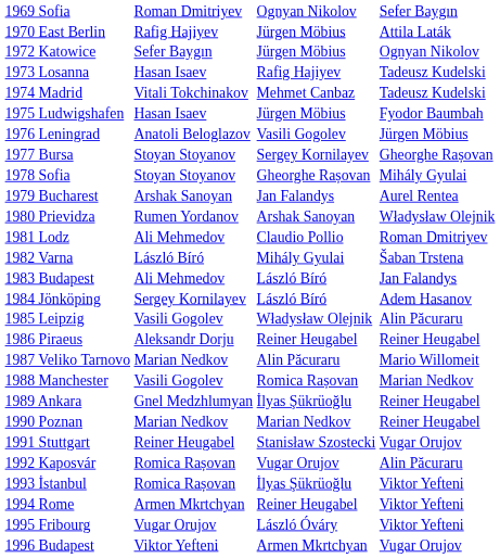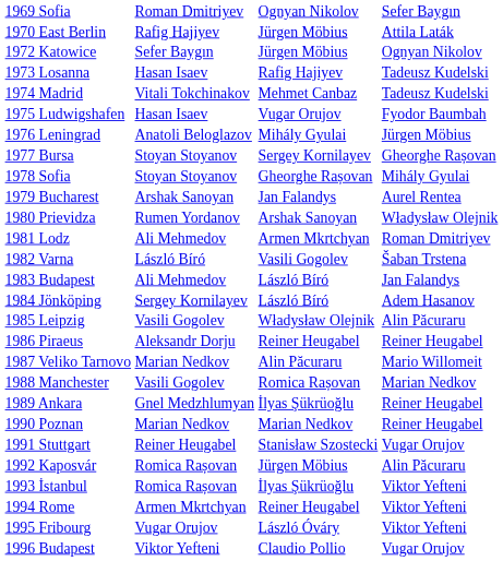 <table>
 <tr>
 <td><a href='#'>1969 Sofia</a></td>
 <td> <a href='#'>Roman Dmitriyev</a></td>
 <td> <a href='#'>Ognyan Nikolov</a></td>
 <td> <a href='#'>Sefer Baygın</a></td>
 </tr>
 <tr>
 <td><a href='#'>1970 East Berlin</a></td>
 <td> <a href='#'>Rafig Hajiyev</a></td>
 <td> <a href='#'>Jürgen Möbius</a></td>
 <td> <a href='#'>Attila Laták</a></td>
 </tr>
 <tr>
 <td><a href='#'>1972 Katowice</a></td>
 <td> <a href='#'>Sefer Baygın</a></td>
 <td> <a href='#'>Jürgen Möbius</a></td>
 <td> <a href='#'>Ognyan Nikolov</a></td>
 </tr>
 <tr>
 <td><a href='#'>1973 Losanna</a></td>
 <td> <a href='#'>Hasan Isaev</a></td>
 <td> <a href='#'>Rafig Hajiyev</a></td>
 <td> <a href='#'>Tadeusz Kudelski</a></td>
 </tr>
 <tr>
 <td><a href='#'>1974 Madrid</a></td>
 <td> <a href='#'>Vitali Tokchinakov</a></td>
 <td> <a href='#'>Mehmet Canbaz</a></td>
 <td> <a href='#'>Tadeusz Kudelski</a></td>
 </tr>
 <tr>
 <td><a href='#'>1975 Ludwigshafen</a></td>
 <td> <a href='#'>Hasan Isaev</a></td>
-<td> <a href='#'>Jürgen Möbius</a></td>
+<td> <a href='#'>Vugar Orujov</a></td>
 <td> <a href='#'>Fyodor Baumbah</a></td>
 </tr>
 <tr>
 <td><a href='#'>1976 Leningrad</a></td>
 <td> <a href='#'>Anatoli Beloglazov</a></td>
-<td> <a href='#'>Vasili Gogolev</a></td>
+<td> <a href='#'>Mihály Gyulai</a></td>
 <td> <a href='#'>Jürgen Möbius</a></td>
 </tr>
 <tr>
 <td><a href='#'>1977 Bursa</a></td>
 <td> <a href='#'>Stoyan Stoyanov</a></td>
 <td> <a href='#'>Sergey Kornilayev</a></td>
 <td> <a href='#'>Gheorghe Rașovan</a></td>
 </tr>
 <tr>
 <td><a href='#'>1978 Sofia</a></td>
 <td> <a href='#'>Stoyan Stoyanov</a></td>
 <td> <a href='#'>Gheorghe Rașovan</a></td>
 <td> <a href='#'>Mihály Gyulai</a></td>
 </tr>
 <tr>
 <td><a href='#'>1979 Bucharest</a></td>
 <td> <a href='#'>Arshak Sanoyan</a></td>
 <td> <a href='#'>Jan Falandys</a></td>
 <td> <a href='#'>Aurel Rentea</a></td>
 </tr>
 <tr>
 <td><a href='#'>1980 Prievidza</a></td>
 <td> <a href='#'>Rumen Yordanov</a></td>
 <td> <a href='#'>Arshak Sanoyan</a></td>
 <td> <a href='#'>Władysław Olejnik</a></td>
 </tr>
 <tr>
 <td><a href='#'>1981 Lodz</a></td>
 <td> <a href='#'>Ali Mehmedov</a></td>
-<td> <a href='#'>Claudio Pollio</a></td>
+<td> <a href='#'>Armen Mkrtchyan</a></td>
 <td> <a href='#'>Roman Dmitriyev</a></td>
 </tr>
 <tr>
 <td><a href='#'>1982 Varna</a></td>
 <td> <a href='#'>László Bíró</a></td>
-<td> <a href='#'>Mihály Gyulai</a></td>
+<td> <a href='#'>Vasili Gogolev</a></td>
 <td> <a href='#'>Šaban Trstena</a></td>
 </tr>
 <tr>
 <td><a href='#'>1983 Budapest</a></td>
 <td> <a href='#'>Ali Mehmedov</a></td>
 <td> <a href='#'>László Bíró</a></td>
 <td> <a href='#'>Jan Falandys</a></td>
 </tr>
 <tr>
 <td><a href='#'>1984 Jönköping</a></td>
 <td> <a href='#'>Sergey Kornilayev</a></td>
 <td> <a href='#'>László Bíró</a></td>
 <td> <a href='#'>Adem Hasanov</a></td>
 </tr>
 <tr>
 <td><a href='#'>1985 Leipzig</a></td>
 <td> <a href='#'>Vasili Gogolev</a></td>
 <td> <a href='#'>Władysław Olejnik</a></td>
 <td> <a href='#'>Alin Păcuraru</a></td>
 </tr>
 <tr>
 <td><a href='#'>1986 Piraeus</a></td>
 <td> <a href='#'>Aleksandr Dorju</a></td>
 <td> <a href='#'>Reiner Heugabel</a></td>
 <td> <a href='#'>Reiner Heugabel</a></td>
 </tr>
 <tr>
 <td><a href='#'>1987 Veliko Tarnovo</a></td>
 <td> <a href='#'>Marian Nedkov</a></td>
 <td> <a href='#'>Alin Păcuraru</a></td>
 <td> <a href='#'>Mario Willomeit</a></td>
 </tr>
 <tr>
 <td><a href='#'>1988 Manchester</a></td>
 <td> <a href='#'>Vasili Gogolev</a></td>
 <td> <a href='#'>Romica Rașovan</a></td>
 <td> <a href='#'>Marian Nedkov</a></td>
 </tr>
 <tr>
 <td><a href='#'>1989 Ankara</a></td>
 <td> <a href='#'>Gnel Medzhlumyan</a></td>
 <td> <a href='#'>İlyas Şükrüoğlu</a></td>
 <td> <a href='#'>Reiner Heugabel</a></td>
 </tr>
 <tr>
 <td><a href='#'>1990 Poznan</a></td>
 <td> <a href='#'>Marian Nedkov</a></td>
 <td> <a href='#'>Marian Nedkov</a></td>
 <td> <a href='#'>Reiner Heugabel</a></td>
 </tr>
 <tr>
 <td><a href='#'>1991 Stuttgart</a></td>
 <td> <a href='#'>Reiner Heugabel</a></td>
 <td> <a href='#'>Stanisław Szostecki</a></td>
 <td> <a href='#'>Vugar Orujov</a></td>
 </tr>
 <tr>
 <td><a href='#'>1992 Kaposvár</a></td>
 <td> <a href='#'>Romica Rașovan</a></td>
-<td> <a href='#'>Vugar Orujov</a></td>
+<td> <a href='#'>Jürgen Möbius</a></td>
 <td> <a href='#'>Alin Păcuraru</a></td>
 </tr>
 <tr>
 <td><a href='#'>1993 İstanbul</a></td>
 <td> <a href='#'>Romica Rașovan</a></td>
 <td> <a href='#'>İlyas Şükrüoğlu</a></td>
 <td> <a href='#'>Viktor Yefteni</a></td>
 </tr>
 <tr>
 <td><a href='#'>1994 Rome</a></td>
 <td> <a href='#'>Armen Mkrtchyan</a></td>
 <td> <a href='#'>Reiner Heugabel</a></td>
 <td> <a href='#'>Viktor Yefteni</a></td>
 </tr>
 <tr>
 <td><a href='#'>1995 Fribourg</a></td>
 <td> <a href='#'>Vugar Orujov</a></td>
 <td> <a href='#'>László Óváry</a></td>
 <td> <a href='#'>Viktor Yefteni</a></td>
 </tr>
 <tr>
 <td><a href='#'>1996 Budapest</a></td>
 <td> <a href='#'>Viktor Yefteni</a></td>
-<td> <a href='#'>Armen Mkrtchyan</a></td>
+<td> <a href='#'>Claudio Pollio</a></td>
 <td> <a href='#'>Vugar Orujov</a></td>
 </tr>
 </table>
